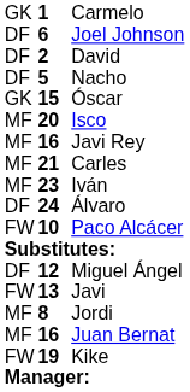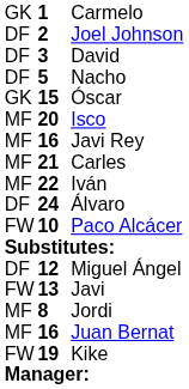 <table style="font-size: 90%" cellspacing="0" cellpadding="0" align=center>
 <tr>
 <th width=25></th>
 <th width=25></th>
 </tr>
 <tr>
 <td>GK</td>
 <td><strong> 1</strong></td>
 <td> Carmelo</td>
 </tr>
 <tr>
 <td>DF</td>
-<td><strong> 6</strong></td>
+<td><strong> 2</strong></td>
 <td> <a href='#'>Joel Johnson</a></td>
 <td></td>
 </tr>
 <tr>
 <td>DF</td>
-<td><strong> 2</strong></td>
+<td><strong> 3</strong></td>
 <td> David</td>
 </tr>
 <tr>
 <td>DF</td>
 <td><strong> 5</strong></td>
 <td> Nacho</td>
 </tr>
 <tr>
 <td>GK</td>
 <td><strong> 15</strong></td>
 <td> Óscar</td>
 </tr>
 <tr>
 <td>MF</td>
 <td><strong> 20</strong></td>
 <td> <a href='#'>Isco</a></td>
 <td></td>
 </tr>
 <tr>
 <td>MF</td>
 <td><strong> 16</strong></td>
 <td> Javi Rey</td>
 </tr>
 <tr>
 <td>MF</td>
 <td><strong> 21</strong></td>
 <td> Carles</td>
 </tr>
 <tr>
 <td>MF</td>
-<td><strong> 23</strong></td>
+<td><strong> 22</strong></td>
 <td> Iván</td>
 </tr>
 <tr>
 <td>DF</td>
 <td><strong> 24</strong></td>
 <td> Álvaro</td>
 <td></td>
 </tr>
 <tr>
 <td>FW</td>
 <td><strong> 10</strong></td>
 <td> <a href='#'>Paco Alcácer</a></td>
 </tr>
 <tr>
 <td colspan=3><strong>Substitutes:</strong></td>
 </tr>
 <tr>
 <td>DF</td>
 <td><strong> 12</strong></td>
 <td> Miguel Ángel</td>
 <td></td>
 </tr>
 <tr>
 <td>FW</td>
 <td><strong> 13</strong></td>
 <td> Javi</td>
 </tr>
 <tr>
 <td>MF</td>
 <td><strong> 8</strong></td>
 <td> Jordi</td>
 <td></td>
 </tr>
 <tr>
 <td>MF</td>
 <td><strong> 16</strong></td>
 <td> <a href='#'>Juan Bernat</a></td>
 <td></td>
 </tr>
 <tr>
 <td>FW</td>
 <td><strong> 19</strong></td>
 <td> Kike</td>
 </tr>
 <tr>
 <td colspan=3><strong>Manager:</strong></td>
 </tr>
 <tr>
 <td colspan=4></td>
 </tr>
 </table>
